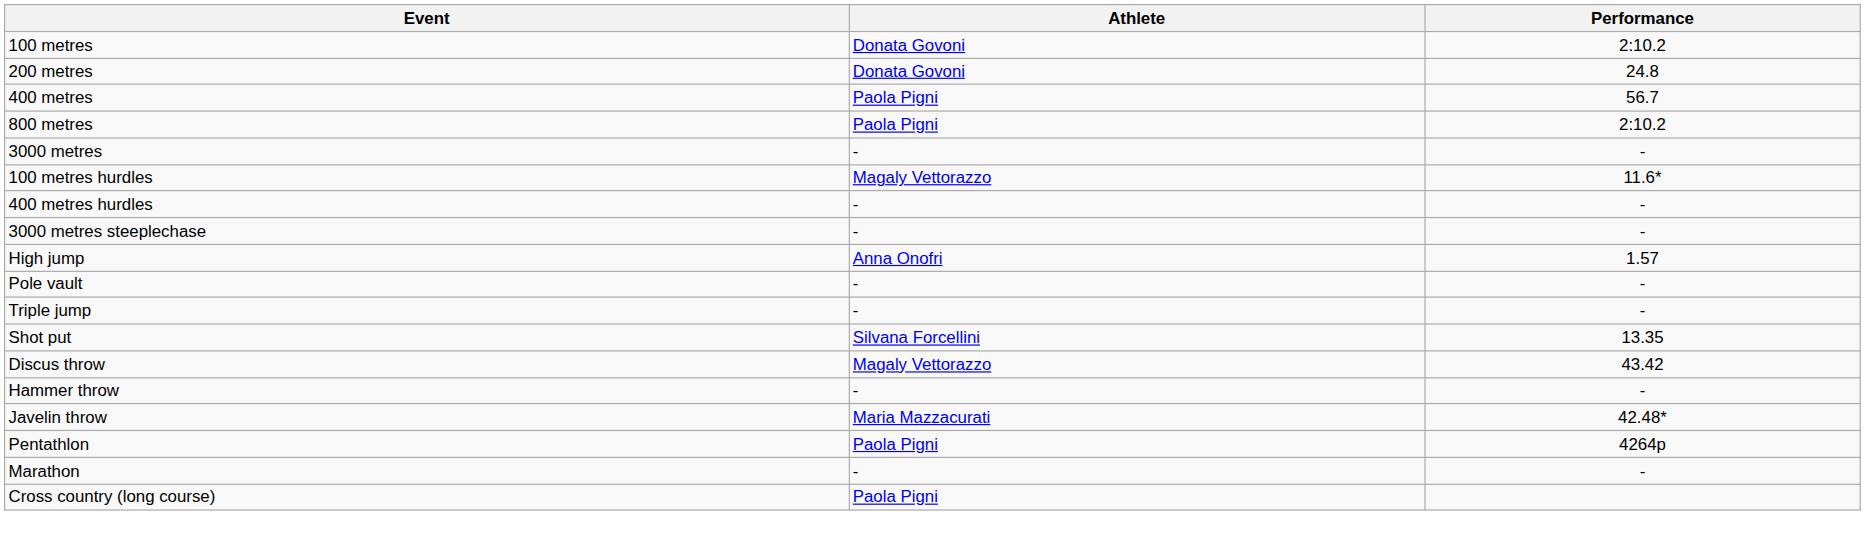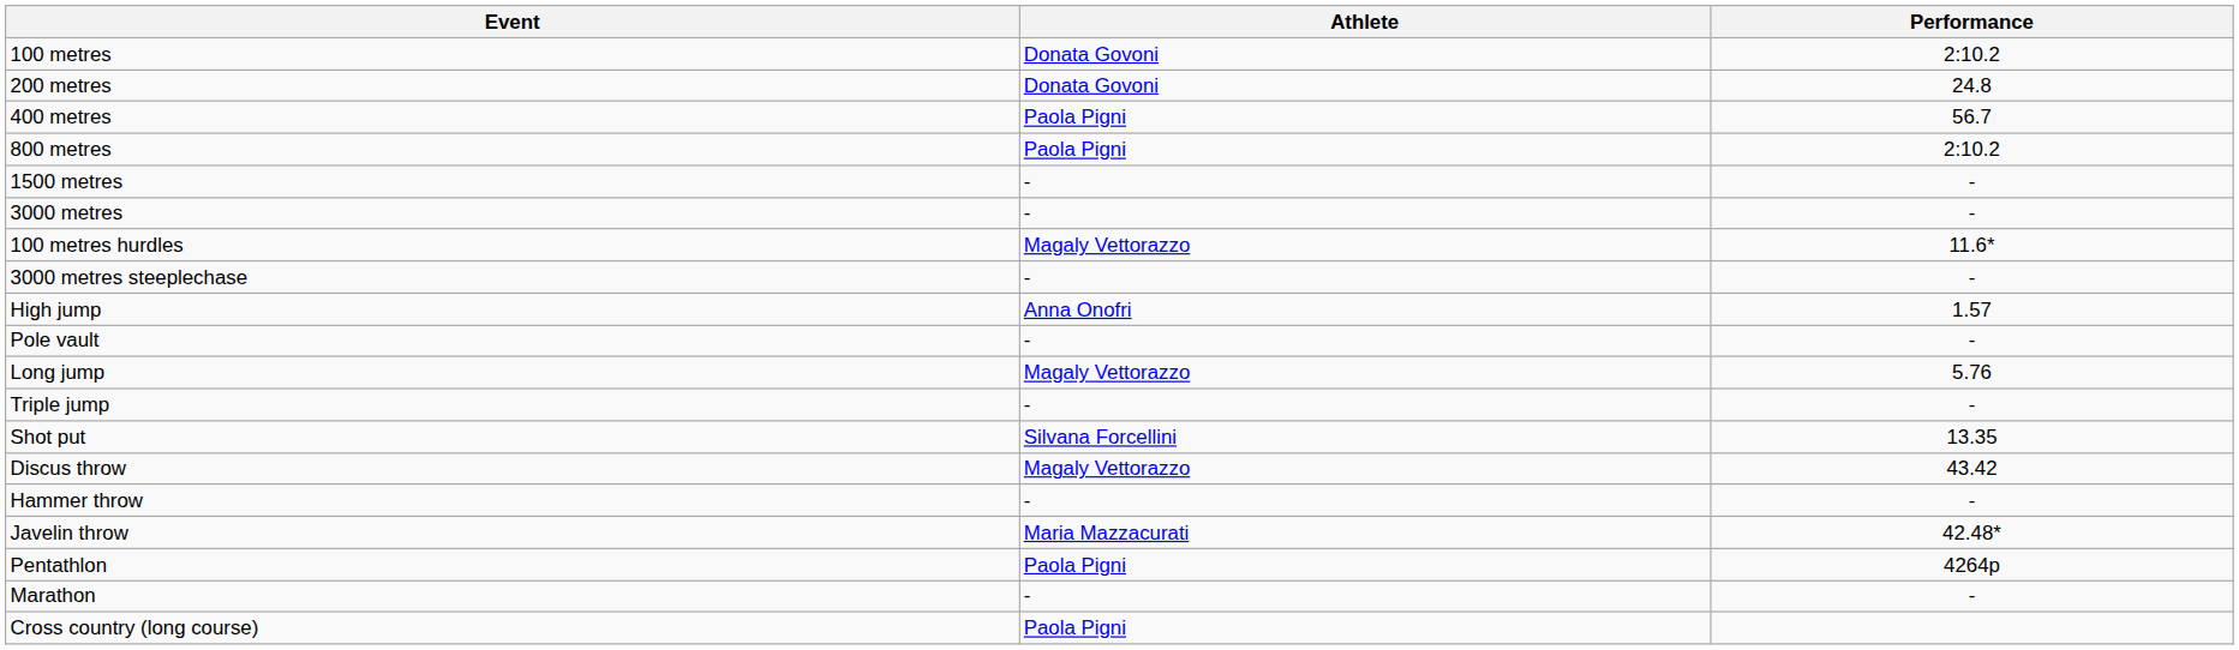 <table class="wikitable" width=80% style="font-size:90%; text-align:left;">
 <tr>
 <th>Event</th>
 <th>Athlete</th>
 <th>Performance</th>
 </tr>
 <tr>
 <td>100 metres</td>
 <td><a href='#'>Donata Govoni</a></td>
 <td align=center>2:10.2</td>
 </tr>
 <tr>
 <td>200 metres</td>
 <td><a href='#'>Donata Govoni</a></td>
 <td align=center>24.8</td>
 </tr>
 <tr>
 <td>400 metres</td>
 <td><a href='#'>Paola Pigni</a></td>
 <td align=center>56.7</td>
 </tr>
 <tr>
 <td>800 metres</td>
 <td><a href='#'>Paola Pigni</a></td>
 <td align=center>2:10.2</td>
 </tr>
 <tr>
+<td>1500 metres</td>
+<td>-</td>
+<td align=center>-</td>
+</tr>
+<tr>
 <td>3000 metres</td>
 <td>-</td>
 <td align=center>-</td>
 </tr>
 <tr>
 <td>100 metres hurdles</td>
 <td><a href='#'>Magaly Vettorazzo</a></td>
 <td align=center>11.6*</td>
-</tr>
-<tr>
-<td>400 metres hurdles</td>
-<td>-</td>
-<td align=center>-</td>
 </tr>
 <tr>
 <td>3000 metres steeplechase</td>
 <td>-</td>
 <td align=center>-</td>
 </tr>
 <tr>
 <td>High jump</td>
 <td><a href='#'>Anna Onofri</a></td>
 <td align=center>1.57</td>
 </tr>
 <tr>
 <td>Pole vault</td>
 <td>-</td>
 <td align=center>-</td>
+</tr>
+<tr>
+<td>Long jump</td>
+<td><a href='#'>Magaly Vettorazzo</a></td>
+<td align=center>5.76</td>
 </tr>
 <tr>
 <td>Triple jump</td>
 <td>-</td>
 <td align=center>-</td>
 </tr>
 <tr>
 <td>Shot put</td>
 <td><a href='#'>Silvana Forcellini</a></td>
 <td align=center>13.35</td>
 </tr>
 <tr>
 <td>Discus throw</td>
 <td><a href='#'>Magaly Vettorazzo</a></td>
 <td align=center>43.42</td>
 </tr>
 <tr>
 <td>Hammer throw</td>
 <td>-</td>
 <td align=center>-</td>
 </tr>
 <tr>
 <td>Javelin throw</td>
 <td><a href='#'>Maria Mazzacurati</a></td>
 <td align=center>42.48*</td>
 </tr>
 <tr>
 <td>Pentathlon</td>
 <td><a href='#'>Paola Pigni</a></td>
 <td align=center>4264p</td>
 </tr>
 <tr>
 <td>Marathon</td>
 <td>-</td>
 <td align=center>-</td>
 </tr>
 <tr>
 <td>Cross country (long course)</td>
 <td><a href='#'>Paola Pigni</a></td>
 <td align=center></td>
 </tr>
 </table>
